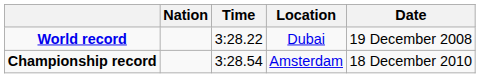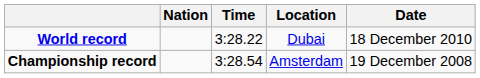 <table class=wikitable style=text-align:center>
 <tr>
 <th></th>
 <th>Nation</th>
 <th>Time</th>
 <th>Location</th>
 <th>Date</th>
 </tr>
 <tr>
 <td><strong><a href='#'>World record</a></strong></td>
 <td align=left></td>
 <td align=left>3:28.22</td>
 <td><a href='#'>Dubai</a></td>
-<td>19 December 2008</td>
+<td>18 December 2010</td>
 </tr>
 <tr>
 <td><strong>Championship record</strong></td>
 <td align=left></td>
 <td align=left>3:28.54</td>
 <td><a href='#'>Amsterdam</a></td>
-<td>18 December 2010</td>
+<td>19 December 2008</td>
 </tr>
 </table>
